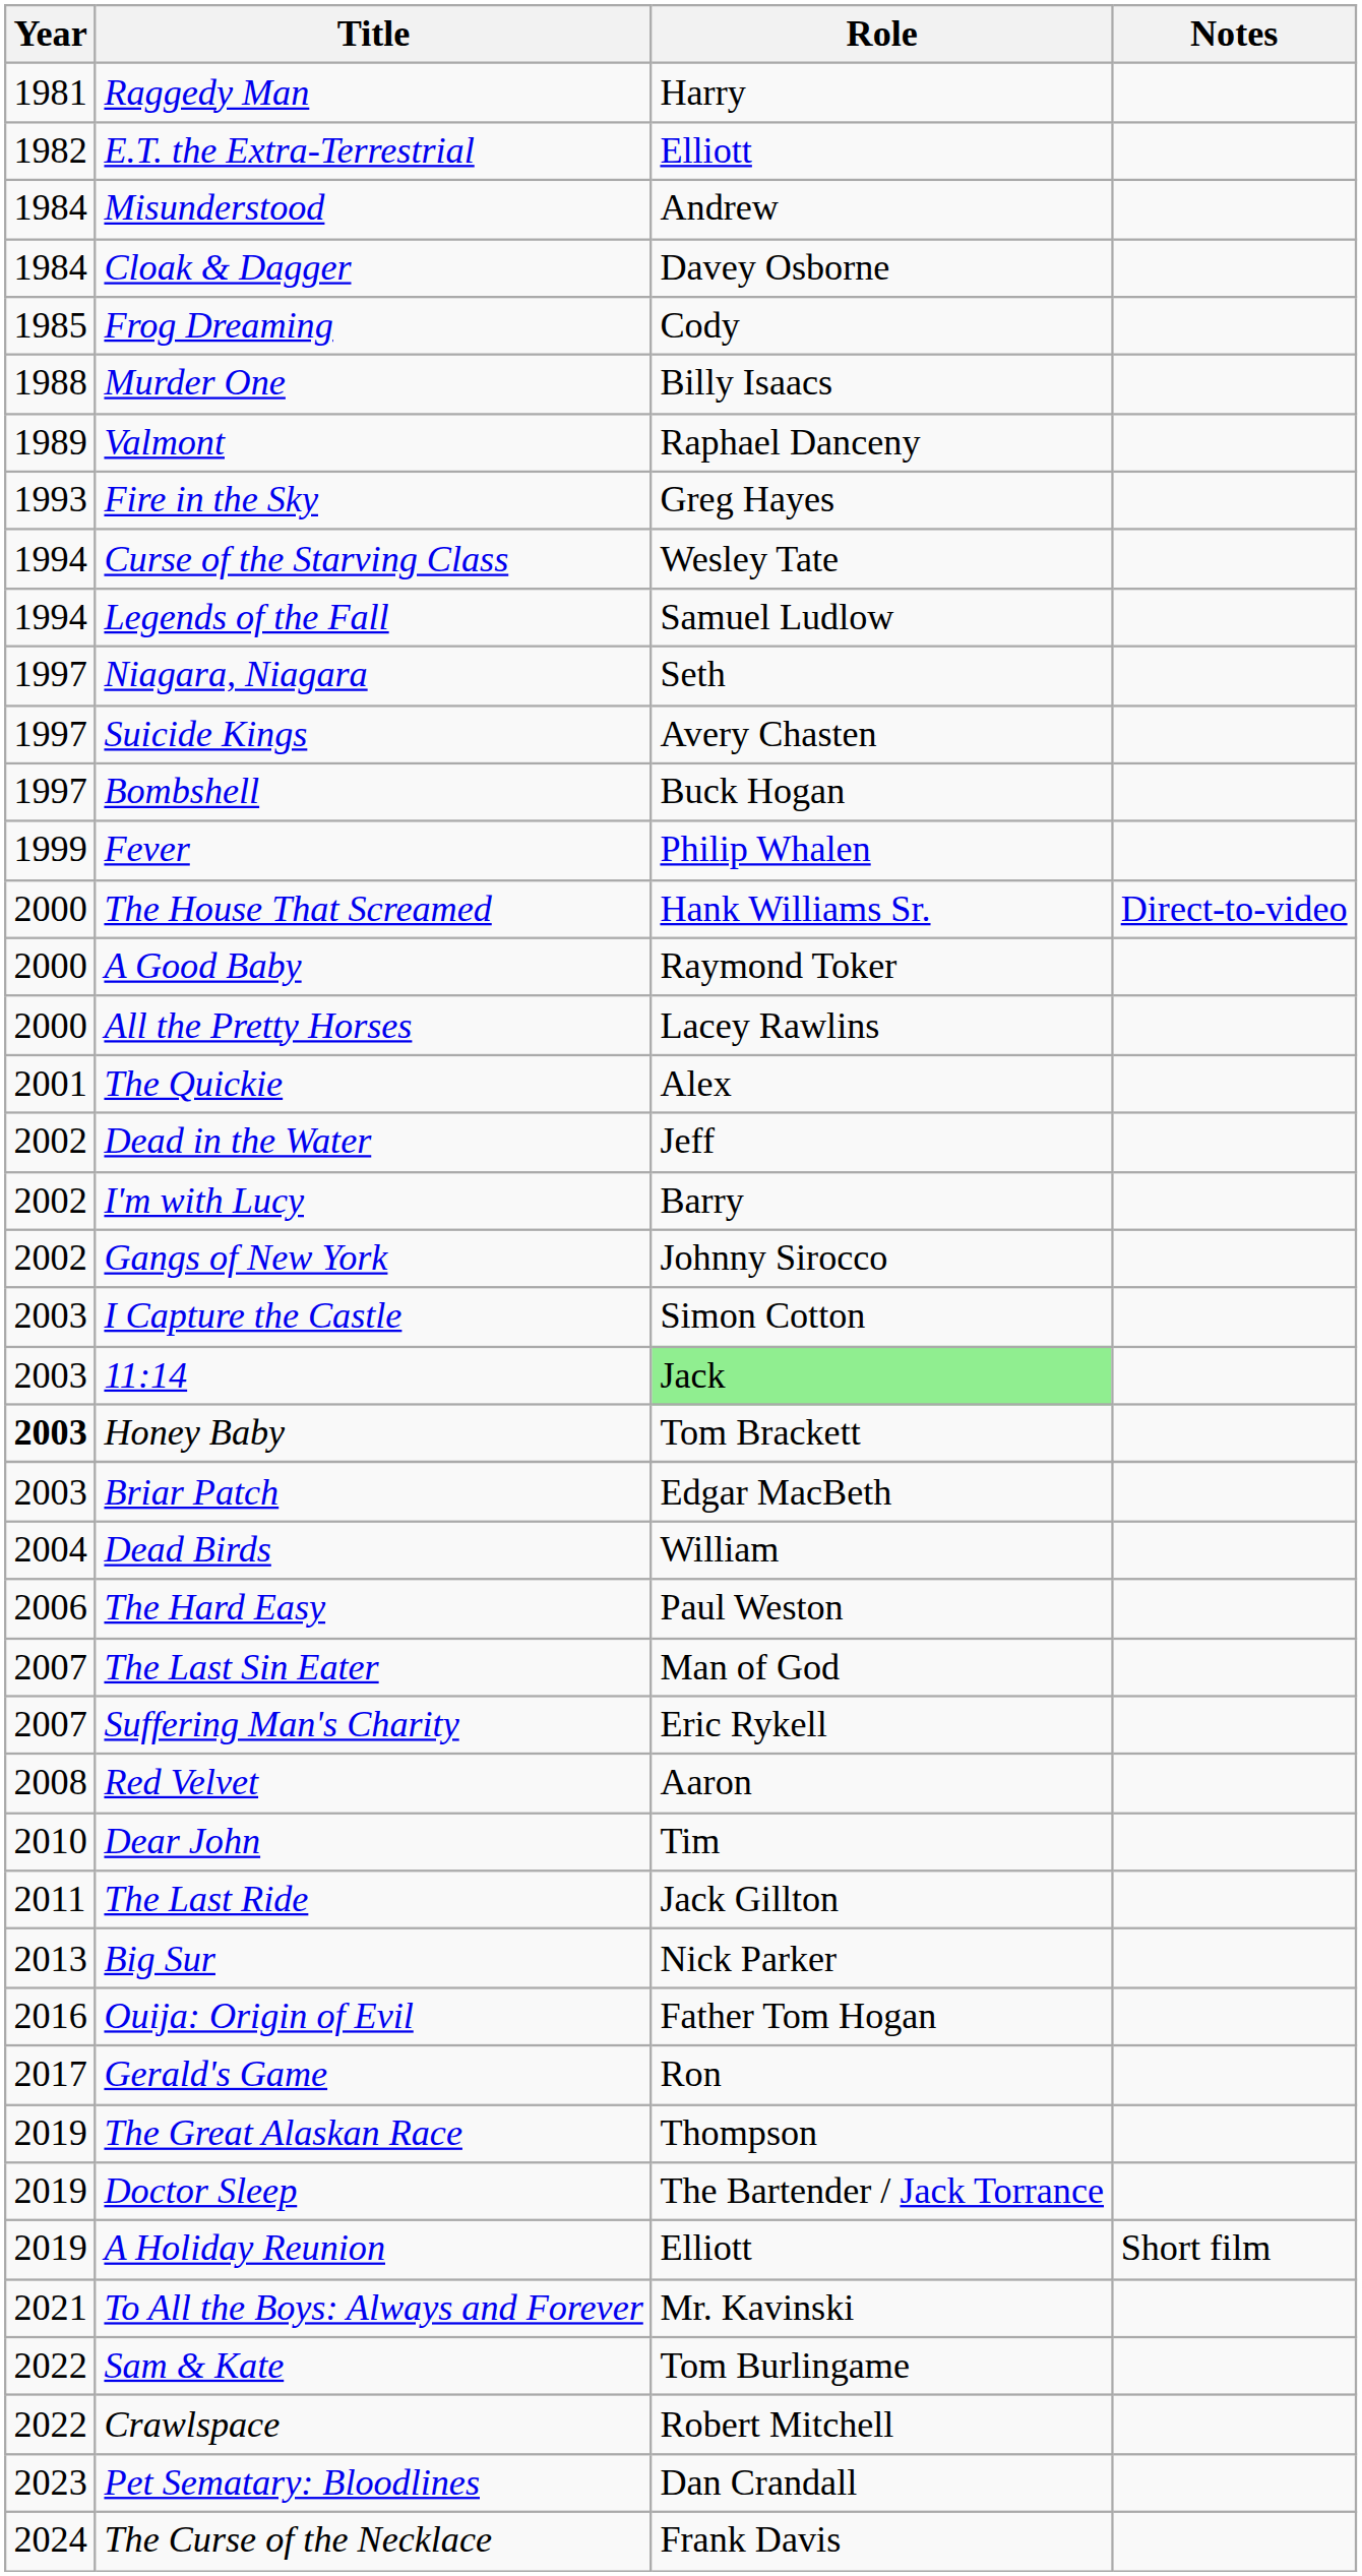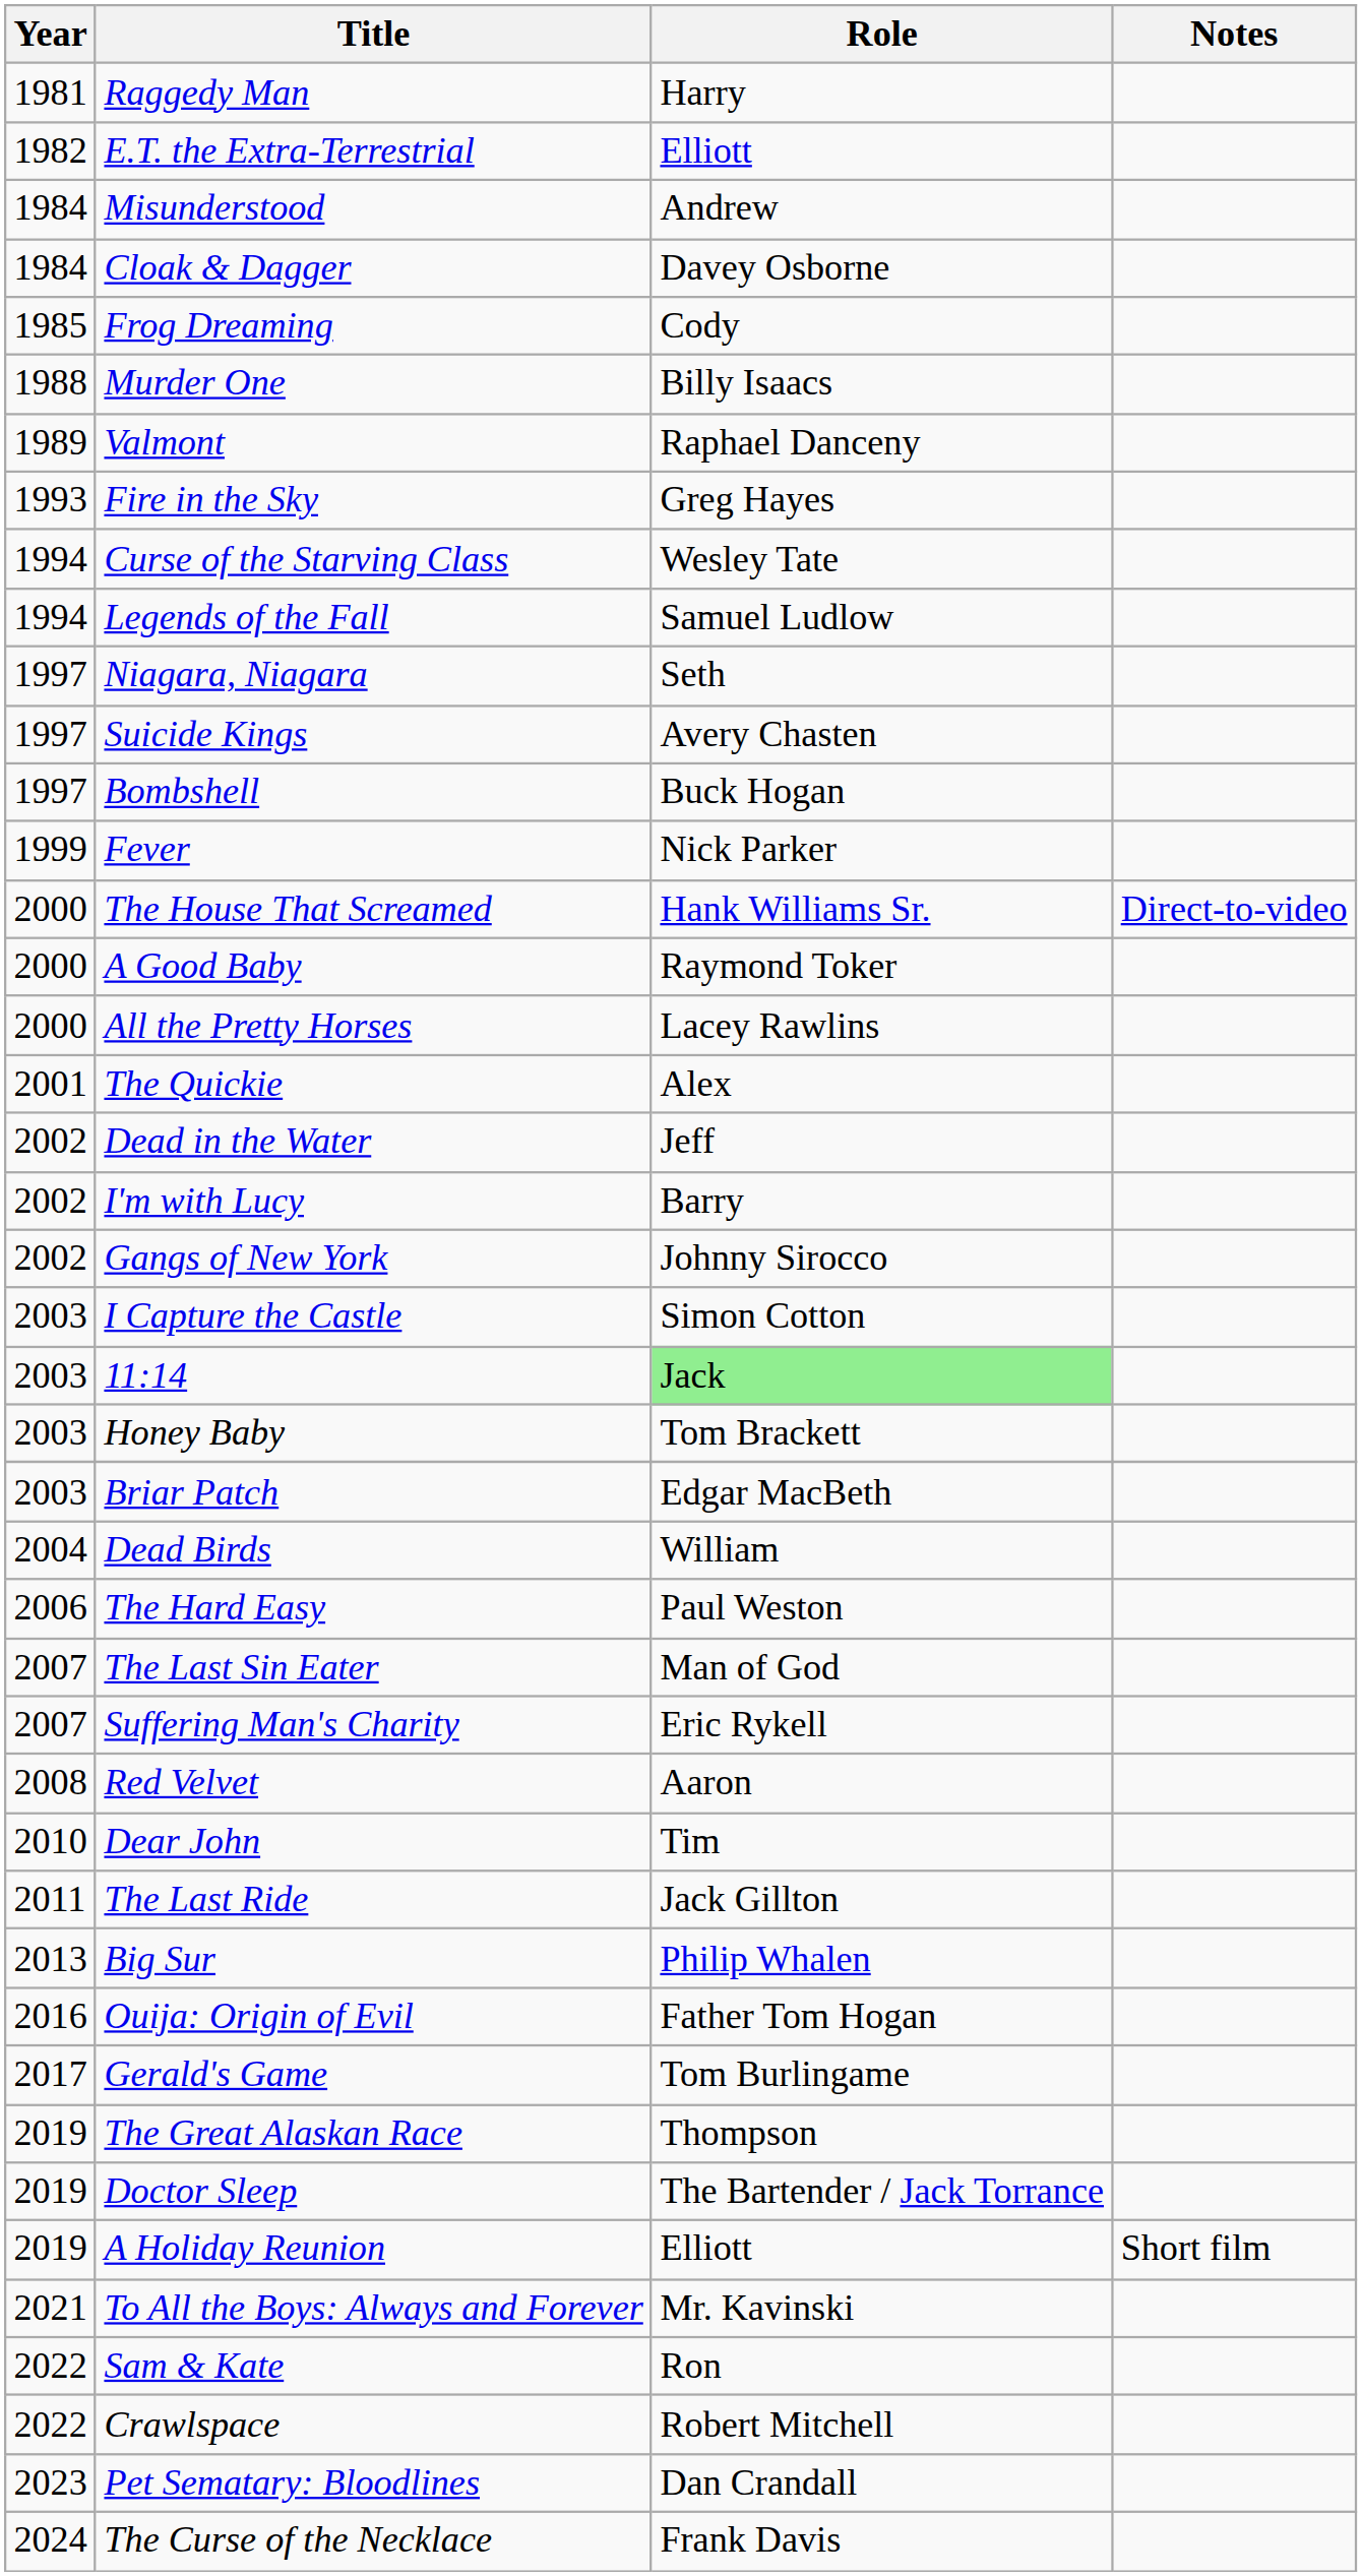 <table class="wikitable sortable">
 <tr>
 <th>Year</th>
 <th>Title</th>
 <th>Role</th>
 <th>Notes</th>
 </tr>
 <tr>
 <td>1981</td>
 <td><em><a href='#'>Raggedy Man</a></em></td>
 <td>Harry</td>
 <td></td>
 </tr>
 <tr>
 <td>1982</td>
 <td><em><a href='#'>E.T. the Extra-Terrestrial</a></em></td>
 <td><a href='#'>Elliott</a></td>
 <td></td>
 </tr>
 <tr>
 <td>1984</td>
 <td><em><a href='#'>Misunderstood</a></em></td>
 <td>Andrew</td>
 <td></td>
 </tr>
 <tr>
 <td>1984</td>
 <td><em><a href='#'>Cloak & Dagger</a></em></td>
 <td>Davey Osborne</td>
 <td></td>
 </tr>
 <tr>
 <td>1985</td>
 <td><em><a href='#'>Frog Dreaming</a></em></td>
 <td>Cody</td>
 <td></td>
 </tr>
 <tr>
 <td>1988</td>
 <td><em><a href='#'>Murder One</a></em></td>
 <td>Billy Isaacs</td>
 <td></td>
 </tr>
 <tr>
 <td>1989</td>
 <td><em><a href='#'>Valmont</a></em></td>
 <td>Raphael Danceny</td>
 <td></td>
 </tr>
 <tr>
 <td>1993</td>
 <td><em><a href='#'>Fire in the Sky</a></em></td>
 <td>Greg Hayes</td>
 <td></td>
 </tr>
 <tr>
 <td>1994</td>
 <td><em><a href='#'>Curse of the Starving Class</a></em></td>
 <td>Wesley Tate</td>
 <td></td>
 </tr>
 <tr>
 <td>1994</td>
 <td><em><a href='#'>Legends of the Fall</a></em></td>
 <td>Samuel Ludlow</td>
 <td></td>
 </tr>
 <tr>
 <td>1997</td>
 <td><em><a href='#'>Niagara, Niagara</a></em></td>
 <td>Seth</td>
 <td></td>
 </tr>
 <tr>
 <td>1997</td>
 <td><em><a href='#'>Suicide Kings</a></em></td>
 <td>Avery Chasten</td>
 <td></td>
 </tr>
 <tr>
 <td>1997</td>
 <td><em><a href='#'>Bombshell</a></em></td>
 <td>Buck Hogan</td>
 <td></td>
 </tr>
 <tr>
 <td>1999</td>
 <td><em><a href='#'>Fever</a></em></td>
-<td><a href='#'>Philip Whalen</a></td>
+<td>Nick Parker</td>
 <td></td>
 </tr>
 <tr>
 <td>2000</td>
 <td><em><a href='#'>The House That Screamed</a></em></td>
 <td><a href='#'>Hank Williams Sr.</a></td>
 <td><a href='#'>Direct-to-video</a></td>
 </tr>
 <tr>
 <td>2000</td>
 <td><em><a href='#'>A Good Baby</a></em></td>
 <td>Raymond Toker</td>
 <td></td>
 </tr>
 <tr>
 <td>2000</td>
 <td><em><a href='#'>All the Pretty Horses</a></em></td>
 <td>Lacey Rawlins</td>
 <td></td>
 </tr>
 <tr>
 <td>2001</td>
 <td><em><a href='#'>The Quickie</a></em></td>
 <td>Alex</td>
 <td></td>
 </tr>
 <tr>
 <td>2002</td>
 <td><em><a href='#'>Dead in the Water</a></em></td>
 <td>Jeff</td>
 <td></td>
 </tr>
 <tr>
 <td>2002</td>
 <td><em><a href='#'>I'm with Lucy</a></em></td>
 <td>Barry</td>
 <td></td>
 </tr>
 <tr>
 <td>2002</td>
 <td><em><a href='#'>Gangs of New York</a></em></td>
 <td>Johnny Sirocco</td>
 <td></td>
 </tr>
 <tr>
 <td>2003</td>
 <td><em><a href='#'>I Capture the Castle</a></em></td>
 <td>Simon Cotton</td>
 <td></td>
 </tr>
 <tr>
 <td>2003</td>
 <td><em><a href='#'>11:14</a></em></td>
 <td style="background: lightgreen;">Jack</td>
 <td></td>
 </tr>
 <tr>
-<td><strong>2003</strong></td>
+<td>2003</td>
 <td><em>Honey Baby</em></td>
 <td>Tom Brackett</td>
 <td></td>
 </tr>
 <tr>
 </tr>
 <tr>
 <td>2003</td>
 <td><em><a href='#'>Briar Patch</a></em></td>
 <td>Edgar MacBeth</td>
 <td></td>
 </tr>
 <tr>
 <td>2004</td>
 <td><em><a href='#'>Dead Birds</a></em></td>
 <td>William</td>
 <td></td>
 </tr>
 <tr>
 <td>2006</td>
 <td><em><a href='#'>The Hard Easy</a></em></td>
 <td>Paul Weston</td>
 <td></td>
 </tr>
 <tr>
 <td>2007</td>
 <td><em><a href='#'>The Last Sin Eater</a></em></td>
 <td>Man of God</td>
 <td></td>
 </tr>
 <tr>
 <td>2007</td>
 <td><em><a href='#'>Suffering Man's Charity</a></em></td>
 <td>Eric Rykell</td>
 <td></td>
 </tr>
 <tr>
 <td>2008</td>
 <td><em><a href='#'>Red Velvet</a></em></td>
 <td>Aaron</td>
 <td></td>
 </tr>
 <tr>
 <td>2010</td>
 <td><em><a href='#'>Dear John</a></em></td>
 <td>Tim</td>
 <td></td>
 </tr>
 <tr>
 <td>2011</td>
 <td><em><a href='#'>The Last Ride</a></em></td>
 <td>Jack Gillton</td>
 <td></td>
 </tr>
 <tr>
 <td>2013</td>
 <td><em><a href='#'>Big Sur</a></em></td>
-<td>Nick Parker</td>
+<td><a href='#'>Philip Whalen</a></td>
 <td></td>
 </tr>
 <tr>
 <td>2016</td>
 <td><em><a href='#'>Ouija: Origin of Evil</a></em></td>
 <td>Father Tom Hogan</td>
 <td></td>
 </tr>
 <tr>
 <td>2017</td>
 <td><em><a href='#'>Gerald's Game</a></em></td>
-<td>Ron</td>
+<td>Tom Burlingame</td>
 <td></td>
 </tr>
 <tr>
 <td>2019</td>
 <td><em><a href='#'>The Great Alaskan Race</a></em></td>
 <td>Thompson</td>
 <td></td>
 </tr>
 <tr>
 <td>2019</td>
 <td><em><a href='#'>Doctor Sleep</a></em></td>
 <td>The Bartender / <a href='#'>Jack Torrance</a></td>
 <td></td>
 </tr>
 <tr>
 <td>2019</td>
 <td><em><a href='#'>A Holiday Reunion</a></em></td>
 <td>Elliott</td>
 <td>Short film</td>
 </tr>
 <tr>
 <td>2021</td>
 <td><em><a href='#'>To All the Boys: Always and Forever</a></em></td>
 <td>Mr. Kavinski</td>
 <td></td>
 </tr>
 <tr>
 <td>2022</td>
 <td><em><a href='#'>Sam & Kate</a></em></td>
-<td>Tom Burlingame</td>
+<td>Ron</td>
 <td></td>
 </tr>
 <tr>
 <td>2022</td>
 <td><em>Crawlspace</em></td>
 <td>Robert Mitchell</td>
 <td></td>
 </tr>
 <tr>
 <td>2023</td>
 <td><em><a href='#'>Pet Sematary: Bloodlines</a></em></td>
 <td>Dan Crandall</td>
 <td></td>
 </tr>
 <tr>
 <td>2024</td>
 <td><em>The Curse of the Necklace</em></td>
 <td>Frank Davis</td>
 <td></td>
 </tr>
 </table>
